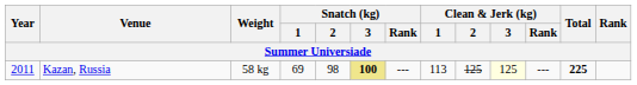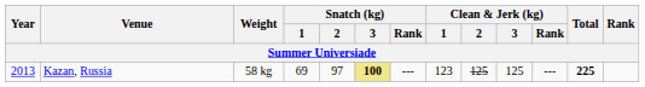 <table class = "wikitable" style="text-align:center;">
 <tr>
 <th rowspan=2 width=40>Year</th>
 <th rowspan=2 width=250>Venue</th>
 <th rowspan=2 width=60>Weight</th>
 <th colspan=4>Snatch (kg)</th>
 <th colspan=4>Clean & Jerk (kg)</th>
 <th rowspan=2 width=40>Total</th>
 <th rowspan=2 width=40>Rank</th>
 </tr>
 <tr>
 <th width=40>1</th>
 <th width=40>2</th>
 <th width=40>3</th>
 <th width=40>Rank</th>
 <th width=40>1</th>
 <th width=40>2</th>
 <th width=40>3</th>
 <th width=40>Rank</th>
 </tr>
 <tr>
 <th colspan=13><a href='#'>Summer Universiade</a></th>
 </tr>
 <tr>
-<td><a href='#'>2011</a></td>
+<td><a href='#'>2013</a></td>
 <td align=left> <a href='#'>Kazan</a>, <a href='#'>Russia</a></td>
 <td>58 kg</td>
 <td>69</td>
-<td>98</td>
+<td>97</td>
 <td style="background: khaki;"><strong>100</strong></td>
 <td>---</td>
-<td>113</td>
+<td>123</td>
 <td><s>125</s></td>
-<td style="background: lightyellow;">125</td>
+<td>125</td>
 <td>---</td>
 <td><strong>225</strong></td>
 <td></td>
 </tr>
 </table>
